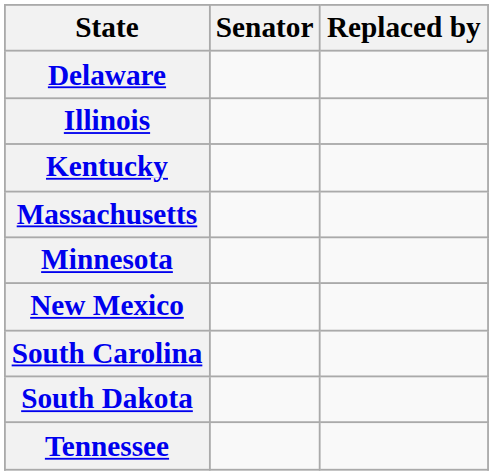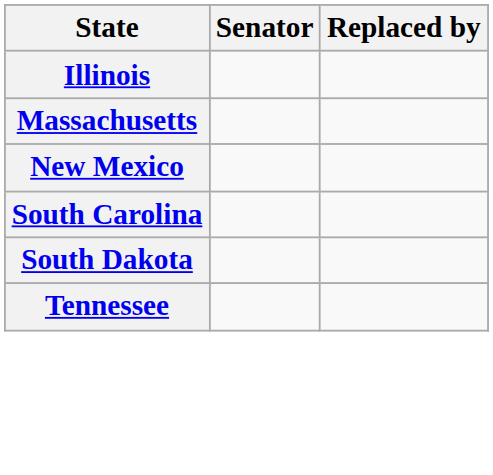 <table class="wikitable sortable plainrowheaders">
 <tr>
 <th scope="col">State</th>
 <th scope="col">Senator</th>
 <th scope="col">Replaced by</th>
 </tr>
 <tr>
-<th><a href='#'>Delaware</a></th>
-<td></td>
-<td></td>
-</tr>
-<tr>
 <th><a href='#'>Illinois</a></th>
 <td></td>
 <td></td>
 </tr>
 <tr>
-<th><a href='#'>Kentucky</a></th>
-<td></td>
-<td></td>
-</tr>
-<tr>
 <th><a href='#'>Massachusetts</a></th>
-<td></td>
-<td></td>
-</tr>
-<tr>
-<th><a href='#'>Minnesota</a></th>
 <td></td>
 <td></td>
 </tr>
 <tr>
 <th><a href='#'>New Mexico</a></th>
 <td></td>
 <td></td>
 </tr>
 <tr>
 <th><a href='#'>South Carolina</a></th>
 <td></td>
 <td></td>
 </tr>
 <tr>
 <th><a href='#'>South Dakota</a></th>
 <td></td>
 <td></td>
 </tr>
 <tr>
 <th><a href='#'>Tennessee</a></th>
 <td></td>
 <td></td>
 </tr>
 </table>
